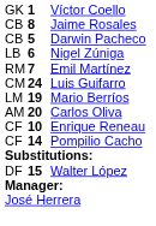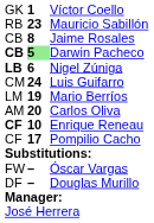 <table style="font-size: 90%" cellspacing="0" cellpadding="0">
 <tr>
 <td colspan=4></td>
 </tr>
 <tr>
 <th width="25"></th>
 <th width="25"></th>
 </tr>
 <tr>
 <td>GK</td>
 <td><strong>1</strong></td>
 <td> <a href='#'>Víctor Coello</a></td>
 </tr>
 <tr>
+<td>RB</td>
+<td><strong>23</strong></td>
+<td> <a href='#'>Mauricio Sabillón</a></td>
+<td></td>
+<td></td>
+</tr>
+<tr>
 <td>CB</td>
 <td><strong>8</strong></td>
 <td> <a href='#'>Jaime Rosales</a></td>
 </tr>
 <tr>
-<td>CB</td>
-<td><strong>5</strong></td>
+<td><strong>CB</strong></td>
+<td style="background: lightgreen;"><strong>5</strong></td>
 <td> <a href='#'>Darwin Pacheco</a></td>
 </tr>
 <tr>
-<td>LB</td>
+<td><strong>LB</strong></td>
 <td><strong>6</strong></td>
 <td> <a href='#'>Nigel Zúniga</a></td>
-</tr>
-<tr>
-<td>RM</td>
-<td><strong>7</strong></td>
-<td> <a href='#'>Emil Martínez</a></td>
-<td></td>
-<td></td>
 </tr>
 <tr>
 <td>CM</td>
 <td><strong>24</strong></td>
 <td> <a href='#'>Luis Guifarro</a></td>
 </tr>
 <tr>
 <td>LM</td>
 <td><strong>19</strong></td>
 <td> <a href='#'>Mario Berríos</a></td>
 </tr>
 <tr>
 <td>AM</td>
 <td><strong>20</strong></td>
 <td> <a href='#'>Carlos Oliva</a></td>
 </tr>
 <tr>
-<td>CF</td>
+<td><strong>CF</strong></td>
 <td><strong>10</strong></td>
 <td> <a href='#'>Enrique Reneau</a></td>
 </tr>
 <tr>
 <td>CF</td>
-<td><strong>14</strong></td>
+<td><strong>17</strong></td>
 <td> <a href='#'>Pompilio Cacho</a></td>
 <td></td>
 <td></td>
 </tr>
 <tr>
 <td colspan=3><strong>Substitutions:</strong></td>
 </tr>
 <tr>
-<td>DF</td>
-<td><strong>15</strong></td>
-<td> <a href='#'>Walter López</a></td>
+<td>FW</td>
+<td><strong>–</strong></td>
+<td> <a href='#'>Óscar Vargas</a></td>
 <td></td>
 <td></td>
+</tr>
+<tr>
+<td>DF</td>
+<td><strong>–</strong></td>
+<td> <a href='#'>Douglas Murillo</a></td>
+<td></td>
+<td> </td>
 </tr>
 <tr>
 <td colspan=3><strong>Manager:</strong></td>
 </tr>
 <tr>
 <td colspan=3> <a href='#'>José Herrera</a></td>
 </tr>
 </table>
